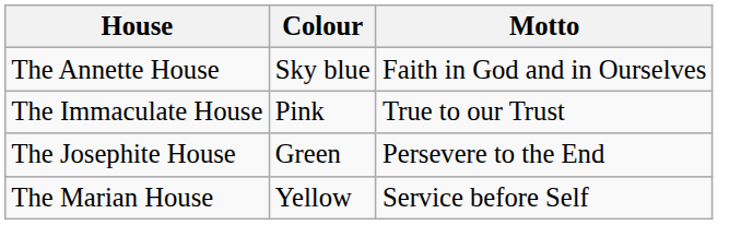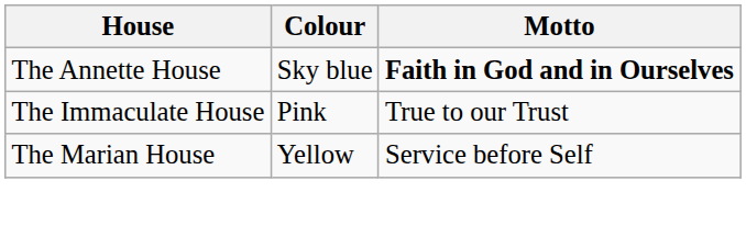 <table class="wikitable">
 <tr>
 <th>House</th>
 <th>Colour</th>
 <th>Motto</th>
 </tr>
 <tr>
 <td>The Annette House</td>
 <td>Sky blue</td>
-<td>Faith in God and in Ourselves</td>
+<td><strong>Faith in God and in Ourselves</strong></td>
 </tr>
 <tr>
 <td>The Immaculate House</td>
 <td>Pink</td>
 <td>True to our Trust</td>
 </tr>
 <tr>
-<td>The Josephite House</td>
-<td>Green</td>
-<td>Persevere to the End</td>
-</tr>
-<tr>
 <td>The Marian House</td>
 <td>Yellow</td>
 <td>Service before Self</td>
 </tr>
 </table>
